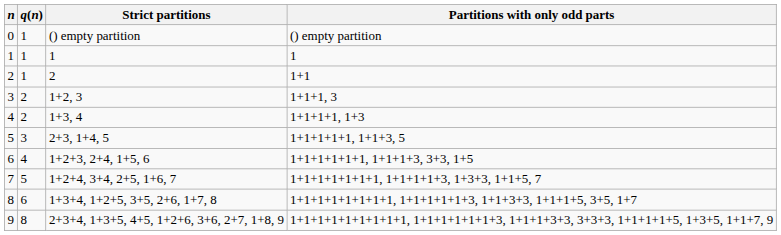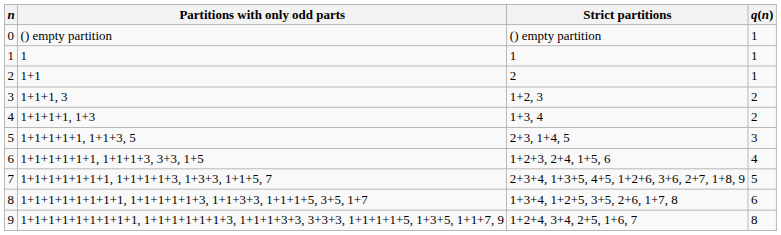 <table class="wikitable">
 <tr>
 <th><em>n</em></th>
+<th>Partitions with only odd parts</th>
+<th>Strict partitions</th>
 <th><em>q</em>(<em>n</em>)</th>
-<th>Strict partitions</th>
-<th>Partitions with only odd parts</th>
 </tr>
 <tr>
 <td>0</td>
-<td>1</td>
 <td>() empty partition</td>
 <td>() empty partition</td>
+<td>1</td>
 </tr>
 <tr>
 <td>1</td>
 <td>1</td>
 <td>1</td>
 <td>1</td>
 </tr>
 <tr>
 <td>2</td>
+<td>1+1</td>
+<td>2</td>
 <td>1</td>
-<td>2</td>
-<td>1+1</td>
 </tr>
 <tr>
 <td>3</td>
+<td>1+1+1, 3</td>
+<td>1+2, 3</td>
 <td>2</td>
-<td>1+2, 3</td>
-<td>1+1+1, 3</td>
 </tr>
 <tr>
 <td>4</td>
+<td>1+1+1+1, 1+3</td>
+<td>1+3, 4</td>
 <td>2</td>
-<td>1+3, 4</td>
-<td>1+1+1+1, 1+3</td>
 </tr>
 <tr>
 <td>5</td>
+<td>1+1+1+1+1, 1+1+3, 5</td>
+<td>2+3, 1+4, 5</td>
 <td>3</td>
-<td>2+3, 1+4, 5</td>
-<td>1+1+1+1+1, 1+1+3, 5</td>
 </tr>
 <tr>
 <td>6</td>
+<td>1+1+1+1+1+1, 1+1+1+3, 3+3, 1+5</td>
+<td>1+2+3, 2+4, 1+5, 6</td>
 <td>4</td>
-<td>1+2+3, 2+4, 1+5, 6</td>
-<td>1+1+1+1+1+1, 1+1+1+3, 3+3, 1+5</td>
 </tr>
 <tr>
 <td>7</td>
+<td>1+1+1+1+1+1+1, 1+1+1+1+3, 1+3+3, 1+1+5, 7</td>
+<td>2+3+4, 1+3+5, 4+5, 1+2+6, 3+6, 2+7, 1+8, 9</td>
 <td>5</td>
-<td>1+2+4, 3+4, 2+5, 1+6, 7</td>
-<td>1+1+1+1+1+1+1, 1+1+1+1+3, 1+3+3, 1+1+5, 7</td>
 </tr>
 <tr>
 <td>8</td>
+<td>1+1+1+1+1+1+1+1, 1+1+1+1+1+3, 1+1+3+3, 1+1+1+5, 3+5, 1+7</td>
+<td>1+3+4, 1+2+5, 3+5, 2+6, 1+7, 8</td>
 <td>6</td>
-<td>1+3+4, 1+2+5, 3+5, 2+6, 1+7, 8</td>
-<td>1+1+1+1+1+1+1+1, 1+1+1+1+1+3, 1+1+3+3, 1+1+1+5, 3+5, 1+7</td>
 </tr>
 <tr>
 <td>9</td>
+<td>1+1+1+1+1+1+1+1+1, 1+1+1+1+1+1+3, 1+1+1+3+3, 3+3+3, 1+1+1+1+5, 1+3+5, 1+1+7, 9</td>
+<td>1+2+4, 3+4, 2+5, 1+6, 7</td>
 <td>8</td>
-<td>2+3+4, 1+3+5, 4+5, 1+2+6, 3+6, 2+7, 1+8, 9</td>
-<td>1+1+1+1+1+1+1+1+1, 1+1+1+1+1+1+3, 1+1+1+3+3, 3+3+3, 1+1+1+1+5, 1+3+5, 1+1+7, 9</td>
 </tr>
 </table>
